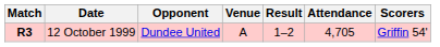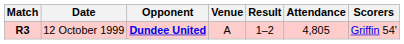 <table class="wikitable" style="font-size:100%; text-align:center">
 <tr>
 <th>Match</th>
 <th>Date</th>
 <th>Opponent</th>
 <th>Venue</th>
 <th>Result</th>
 <th>Attendance</th>
 <th>Scorers</th>
 </tr>
 <tr style="background: #FFCCCC;">
 <td><strong>R3</strong></td>
 <td>12 October 1999</td>
-<td><a href='#'>Dundee United</a></td>
+<td><strong><a href='#'>Dundee United</a></strong></td>
 <td>A</td>
 <td>1–2</td>
-<td>4,705</td>
+<td>4,805</td>
 <td><a href='#'>Griffin</a> 54'</td>
 </tr>
 </table>
